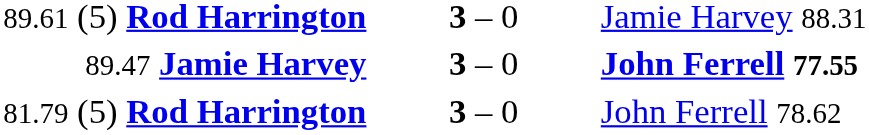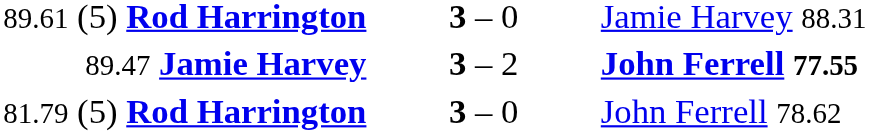 <table style="text-align:center">
 <tr>
 <th width=223></th>
 <th width=100></th>
 <th width=223></th>
 </tr>
 <tr>
 <td align=right><small>89.61</small> (5) <strong><a href='#'>Rod Harrington</a></strong> </td>
 <td><strong>3</strong> – 0</td>
 <td align=left> <a href='#'>Jamie Harvey</a> <small>88.31</small></td>
 </tr>
 <tr>
 <td align=right><small>89.47</small> <strong><a href='#'>Jamie Harvey</a></strong> </td>
-<td><strong>3</strong> – 0</td>
+<td><strong>3</strong> – 2</td>
 <td align=left><strong> <a href='#'>John Ferrell</a> <small>77.55</small></strong></td>
 </tr>
 <tr>
 <td align=right><small>81.79</small> (5) <strong><a href='#'>Rod Harrington</a></strong> </td>
 <td><strong>3</strong> – 0</td>
 <td align=left> <a href='#'>John Ferrell</a> <small>78.62</small></td>
 </tr>
 </table>
